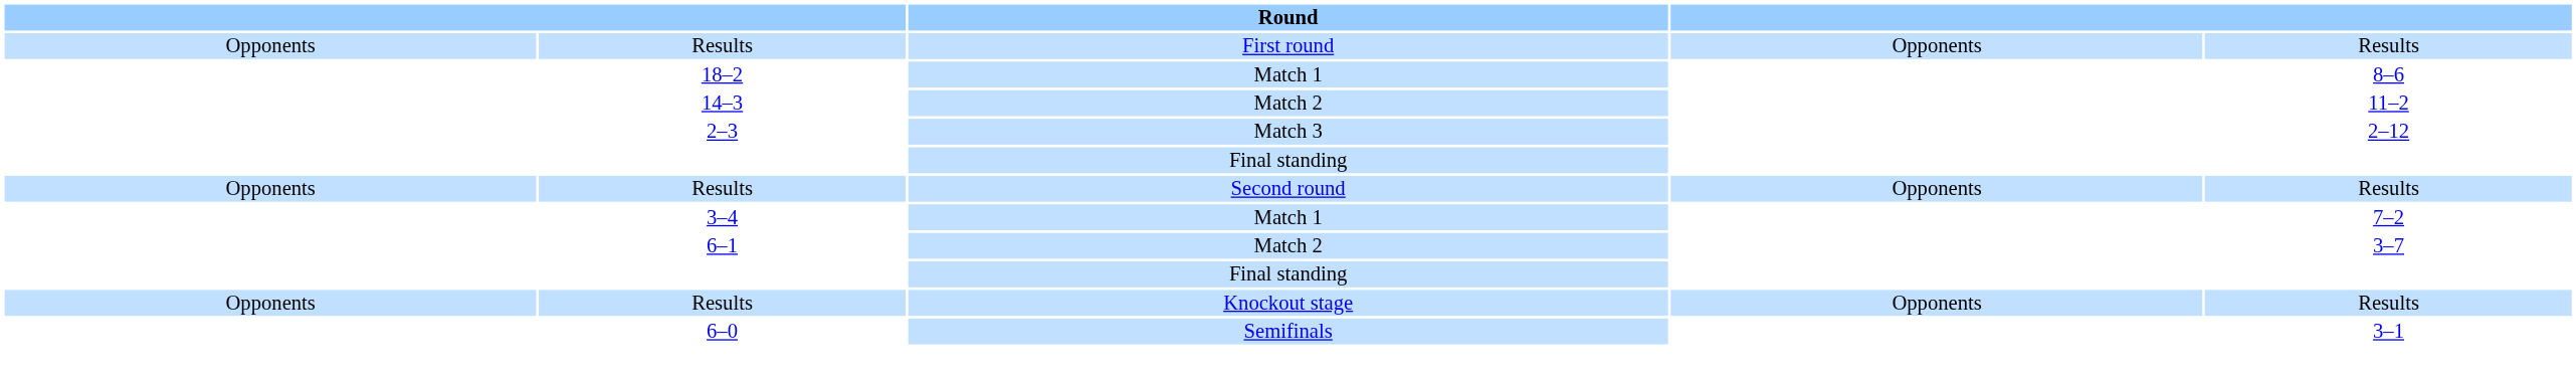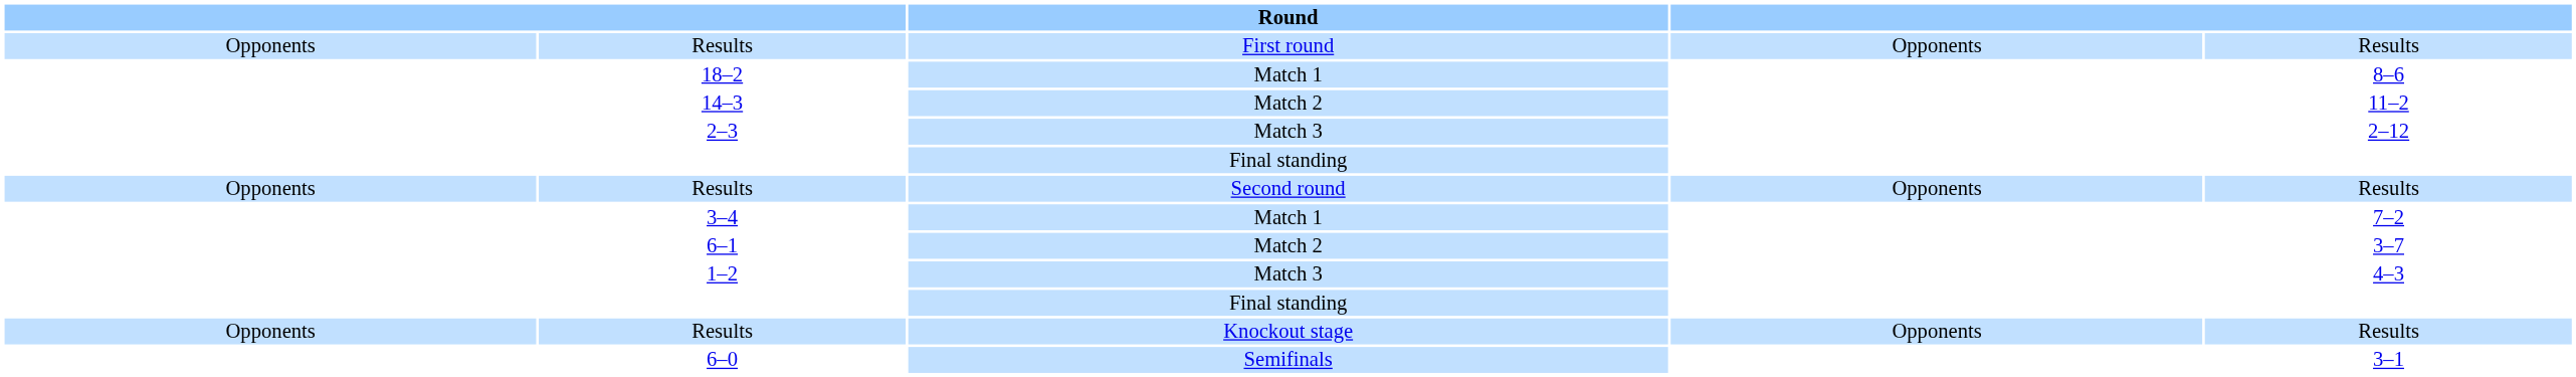 <table style="width:100%;text-align:center">
 <tr style="vertical-align:top;background:#9cf">
 <th colspan=2 style="width:1*"></th>
 <th>Round</th>
 <th colspan=2 style="width:1*"></th>
 </tr>
 <tr style="vertical-align:top;background:#c1e0ff">
 <td>Opponents</td>
 <td>Results</td>
 <td><a href='#'>First round</a></td>
 <td>Opponents</td>
 <td>Results</td>
 </tr>
 <tr>
 <td></td>
 <td><a href='#'>18–2</a></td>
 <td style="background:#c1e0ff">Match 1</td>
 <td></td>
 <td><a href='#'>8–6</a></td>
 </tr>
 <tr>
 <td></td>
 <td><a href='#'>14–3</a></td>
 <td style="background:#c1e0ff">Match 2</td>
 <td></td>
 <td><a href='#'>11–2</a></td>
 </tr>
 <tr>
 <td></td>
 <td><a href='#'>2–3</a></td>
 <td style="background:#c1e0ff">Match 3</td>
 <td></td>
 <td><a href='#'>2–12</a></td>
 </tr>
 <tr>
 <td colspan="2" style="text-align:center;"><br></td>
 <td style="background:#c1e0ff;">Final standing</td>
 <td colspan="2" style="text-align:center;"><br></td>
 </tr>
 <tr style="vertical-align:top;background:#c1e0ff">
 <td>Opponents</td>
 <td>Results</td>
 <td><a href='#'>Second round</a></td>
 <td>Opponents</td>
 <td>Results</td>
 </tr>
 <tr>
 <td></td>
 <td><a href='#'>3–4</a></td>
 <td style="background:#c1e0ff">Match 1</td>
 <td></td>
 <td><a href='#'>7–2</a></td>
 </tr>
 <tr>
 <td></td>
 <td><a href='#'>6–1</a></td>
 <td style="background:#c1e0ff">Match 2</td>
 <td></td>
 <td><a href='#'>3–7</a></td>
 </tr>
 <tr>
+<td></td>
+<td><a href='#'>1–2</a></td>
+<td style="background:#c1e0ff">Match 3</td>
+<td></td>
+<td><a href='#'>4–3</a></td>
+</tr>
+<tr>
 <td colspan="2" style="text-align:center;"><br></td>
 <td style="background:#c1e0ff;">Final standing</td>
 <td colspan="2" style="text-align:center;"><br></td>
 </tr>
 <tr style="vertical-align:top;background:#c1e0ff">
 <td>Opponents</td>
 <td>Results</td>
 <td><a href='#'>Knockout stage</a></td>
 <td>Opponents</td>
 <td>Results</td>
 </tr>
 <tr>
 <td></td>
 <td><a href='#'>6–0</a></td>
 <td style="background:#c1e0ff"><a href='#'>Semifinals</a></td>
 <td></td>
 <td><a href='#'>3–1</a></td>
 </tr>
 </table>
